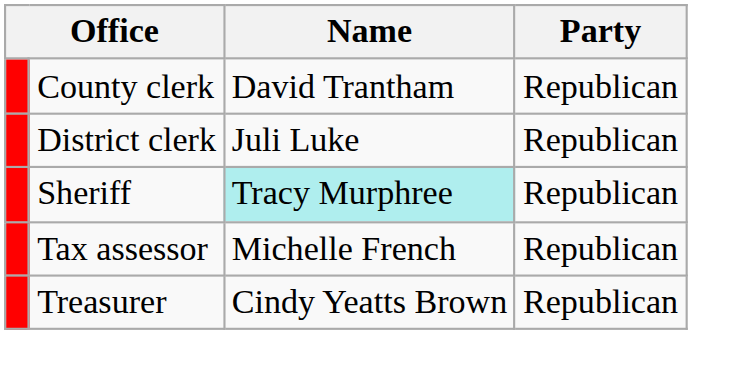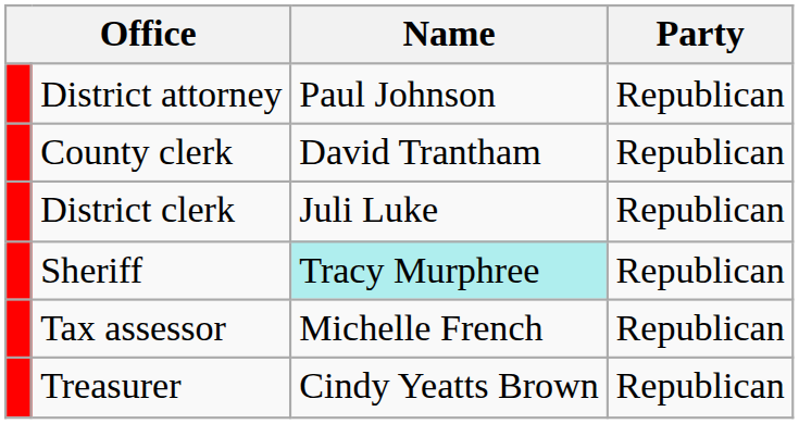 <table class=wikitable>
 <tr>
 <th colspan="2"  style="text-align:center; vertical-align:bottom;"><strong>Office</strong></th>
 <th style="text-align:center; vertical-align:bottom;"><strong>Name</strong></th>
 <th style="text-align:center; vertical-align:bottom;"><strong>Party</strong></th>
+</tr>
+<tr>
+<td bgcolor=red> </td>
+<td>District attorney</td>
+<td>Paul Johnson</td>
+<td>Republican</td>
 </tr>
 <tr>
 <td bgcolor=red> </td>
 <td>County clerk</td>
 <td>David Trantham</td>
 <td>Republican</td>
 </tr>
 <tr>
 <td style="background:red;"> </td>
 <td>District clerk</td>
 <td>Juli Luke</td>
 <td>Republican</td>
 </tr>
 <tr>
 <td bgcolor=red> </td>
 <td>Sheriff</td>
 <td style="background: paleturquoise;">Tracy Murphree</td>
 <td>Republican</td>
 </tr>
 <tr>
 <td bgcolor=red> </td>
 <td>Tax assessor</td>
 <td>Michelle French</td>
 <td>Republican</td>
 </tr>
 <tr>
 <td bgcolor=red> </td>
 <td>Treasurer</td>
 <td>Cindy Yeatts Brown</td>
 <td>Republican</td>
 </tr>
 </table>
